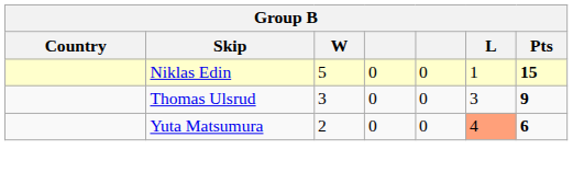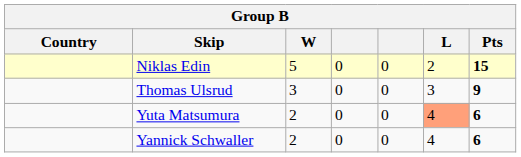 <table class=wikitable>
 <tr>
 <th colspan=7>Group B</th>
 </tr>
 <tr>
 <th width=125>Country</th>
 <th width=150>Skip</th>
 <th width=40>W</th>
 <th width=40></th>
 <th width=40></th>
 <th width=40>L</th>
 <th width=40>Pts</th>
 </tr>
 <tr bgcolor=#ffffcc>
 <td></td>
 <td><a href='#'>Niklas Edin</a></td>
 <td>5</td>
 <td>0</td>
 <td>0</td>
-<td>1</td>
+<td>2</td>
 <td><strong>15</strong></td>
 </tr>
 <tr>
 <td></td>
 <td><a href='#'>Thomas Ulsrud</a></td>
 <td>3</td>
 <td>0</td>
 <td>0</td>
 <td>3</td>
 <td><strong>9</strong></td>
 </tr>
 <tr>
 <td></td>
 <td><a href='#'>Yuta Matsumura</a></td>
 <td>2</td>
 <td>0</td>
 <td>0</td>
 <td style="background: lightsalmon;">4</td>
 <td><strong>6</strong></td>
 </tr>
+<tr>
+<td></td>
+<td><a href='#'>Yannick Schwaller</a></td>
+<td>2</td>
+<td>0</td>
+<td>0</td>
+<td>4</td>
+<td><strong>6</strong></td>
+</tr>
 </table>
